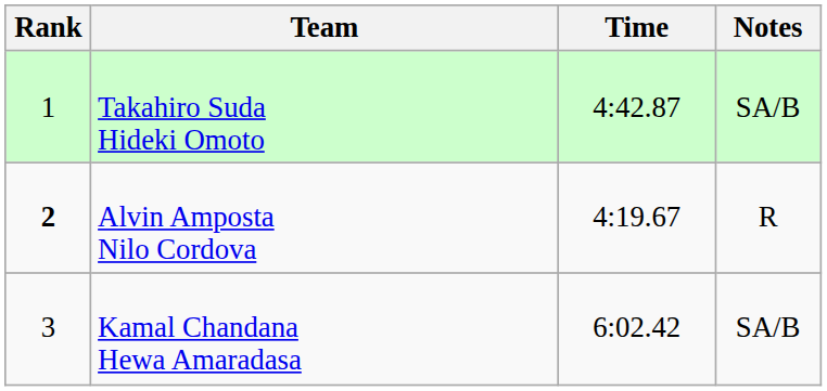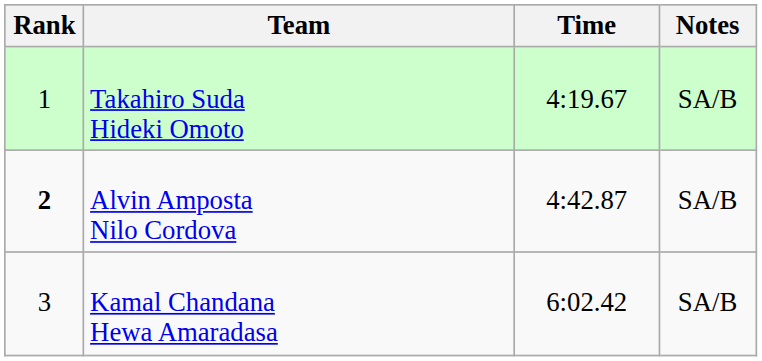 <table class=wikitable style="text-align:center">
 <tr>
 <th width=40>Rank</th>
 <th width=250>Team</th>
 <th width=80>Time</th>
 <th width=50>Notes</th>
 </tr>
 <tr bgcolor="ccffcc">
 <td>1</td>
 <td align=left><br><a href='#'>Takahiro Suda</a><br><a href='#'>Hideki Omoto</a></td>
-<td>4:42.87</td>
+<td>4:19.67</td>
 <td>SA/B</td>
 </tr>
 <tr>
 <td><strong>2</strong></td>
 <td align=left><br><a href='#'>Alvin Amposta</a><br><a href='#'>Nilo Cordova</a></td>
-<td>4:19.67</td>
-<td>R</td>
+<td>4:42.87</td>
+<td>SA/B</td>
 </tr>
 <tr>
 <td>3</td>
 <td align=left><br><a href='#'>Kamal Chandana</a><br><a href='#'>Hewa Amaradasa</a></td>
 <td>6:02.42</td>
 <td>SA/B</td>
 </tr>
 </table>
